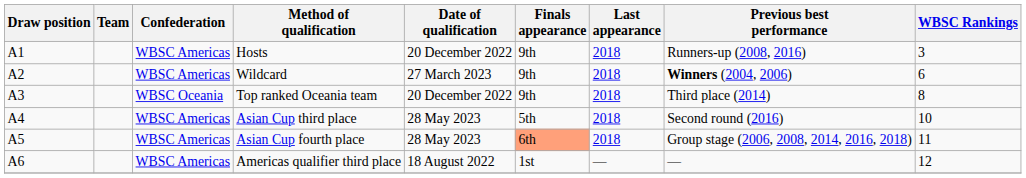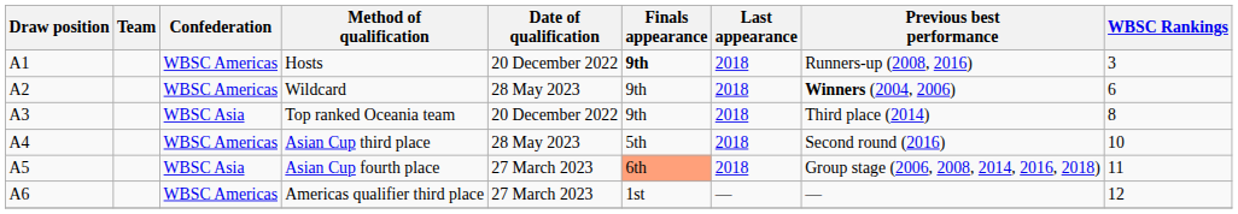 <table class="wikitable sortable">
 <tr>
 <th>Draw position</th>
 <th>Team</th>
 <th>Confederation</th>
 <th>Method of<br>qualification</th>
 <th>Date of<br>qualification</th>
 <th data-sort-type="number">Finals<br>appearance</th>
 <th>Last<br>appearance</th>
 <th>Previous best<br>performance</th>
 <th><a href='#'>WBSC Rankings</a></th>
 </tr>
 <tr>
 <td>A1</td>
 <td style=white-space:nowrap></td>
 <td><a href='#'>WBSC Americas</a></td>
 <td data-sort-value="*">Hosts</td>
 <td>20 December 2022</td>
-<td>9th</td>
+<td><strong>9th</strong></td>
 <td><a href='#'>2018</a></td>
 <td data-sort-value="7.0">Runners-up (<a href='#'>2008</a>, <a href='#'>2016</a>)</td>
 <td>3</td>
 </tr>
 <tr>
 <td>A2</td>
 <td style=white-space:nowrap></td>
 <td><a href='#'>WBSC Americas</a></td>
 <td>Wildcard</td>
-<td>27 March 2023</td>
+<td>28 May 2023</td>
 <td>9th</td>
 <td><a href='#'>2018</a></td>
 <td data-sort-value="8.0"><strong>Winners</strong> (<a href='#'>2004</a>, <a href='#'>2006</a>)</td>
 <td>6</td>
 </tr>
 <tr>
 <td>A3</td>
 <td style=white-space:nowrap></td>
-<td><a href='#'>WBSC Oceania</a></td>
+<td><a href='#'>WBSC Asia</a></td>
 <td>Top ranked Oceania team</td>
 <td>20 December 2022</td>
 <td>9th</td>
 <td><a href='#'>2018</a></td>
 <td data-sort-value="6.0">Third place (<a href='#'>2014</a>)</td>
 <td>8</td>
 </tr>
 <tr>
 <td>A4</td>
 <td style=white-space:nowrap></td>
 <td><a href='#'>WBSC Americas</a></td>
 <td><a href='#'>Asian Cup</a> third place</td>
 <td>28 May 2023</td>
 <td>5th</td>
 <td><a href='#'>2018</a></td>
 <td data-sort-value="4.0">Second round (<a href='#'>2016</a>)</td>
 <td>10</td>
 </tr>
 <tr>
 <td>A5</td>
 <td style=white-space:nowrap></td>
-<td><a href='#'>WBSC Americas</a></td>
+<td><a href='#'>WBSC Asia</a></td>
 <td><a href='#'>Asian Cup</a> fourth place</td>
-<td>28 May 2023</td>
+<td>27 March 2023</td>
 <td style="background: lightsalmon;">6th</td>
 <td><a href='#'>2018</a></td>
 <td data-sort-value="2.0">Group stage (<a href='#'>2006</a>, <a href='#'>2008</a>, <a href='#'>2014</a>, <a href='#'>2016</a>, <a href='#'>2018</a>)</td>
 <td>11</td>
 </tr>
 <tr>
 <td>A6</td>
 <td style=white-space:nowrap></td>
 <td><a href='#'>WBSC Americas</a></td>
 <td>Americas qualifier third place</td>
-<td>18 August 2022</td>
+<td>27 March 2023</td>
 <td>1st</td>
 <td>—</td>
 <td data-sort-value="1.0">—</td>
 <td>12</td>
 </tr>
 <tr>
 </tr>
 </table>
